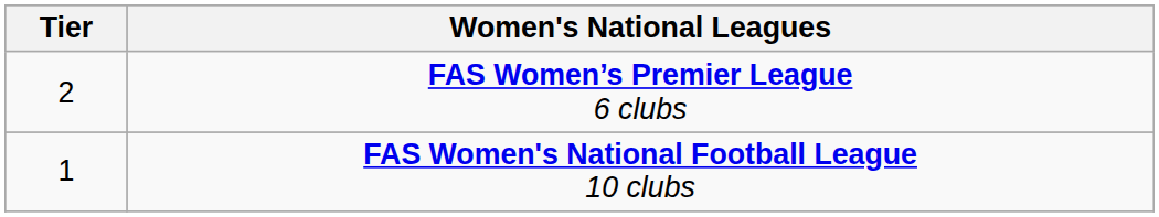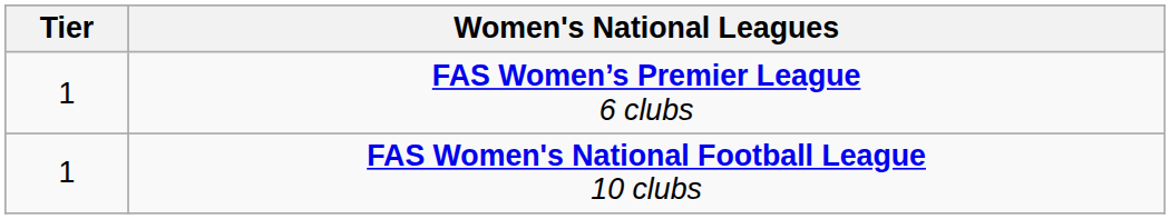 <table class="wikitable" width="100%" style="text-align: center;">
 <tr style="background:#efefef;">
 <th>Tier</th>
 <th colspan=2>Women's National Leagues</th>
 </tr>
 <tr>
-<td>2</td>
+<td>1</td>
 <td colspan=2><strong><a href='#'>FAS Women’s Premier League</a></strong> <br><em>6 clubs</em></td>
 </tr>
 <tr>
 <td>1</td>
 <td colspan=2><strong><a href='#'>FAS Women's National Football League</a></strong> <br><em>10 clubs</em></td>
 </tr>
 </table>
